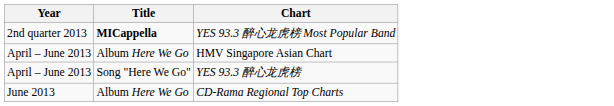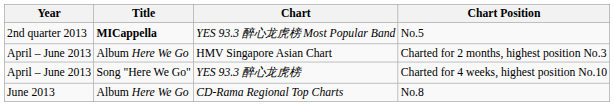 <table class="wikitable">
 <tr>
 <th>Year</th>
 <th>Title</th>
 <th>Chart</th>
+<th>Chart Position</th>
 </tr>
 <tr>
 <td>2nd quarter 2013</td>
 <td><strong>MICappella</strong></td>
 <td><em>YES 93.3 醉心龙虎榜 Most Popular Band</em></td>
+<td>No.5</td>
 </tr>
 <tr>
 <td>April – June 2013</td>
 <td>Album <em>Here We Go</em></td>
 <td>HMV Singapore Asian Chart</td>
+<td>Charted for 2 months, highest position No.3</td>
 </tr>
 <tr>
 <td>April – June 2013</td>
 <td>Song "Here We Go"</td>
 <td><em>YES 93.3 醉心龙虎榜</em></td>
+<td>Charted for 4 weeks, highest position No.10</td>
 </tr>
 <tr>
 <td>June 2013</td>
 <td>Album <em>Here We Go</em></td>
 <td><em>CD-Rama Regional Top Charts</em></td>
+<td>No.8</td>
 </tr>
 </table>
